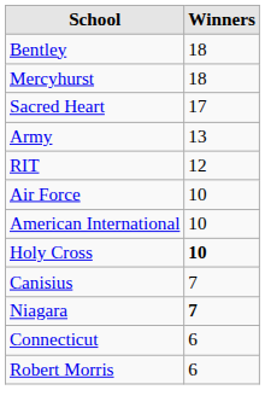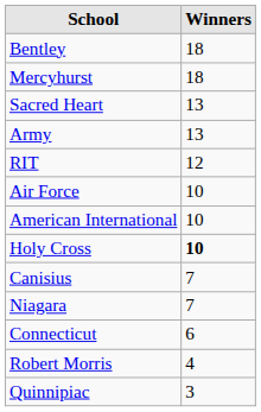 <table class="wikitable">
 <tr>
 <th style="background:#e5e5e5;">School</th>
 <th style="background:#e5e5e5;">Winners</th>
 </tr>
 <tr>
 <td><a href='#'>Bentley</a></td>
 <td>18</td>
 </tr>
 <tr>
 <td><a href='#'>Mercyhurst</a></td>
 <td>18</td>
 </tr>
 <tr>
 <td><a href='#'>Sacred Heart</a></td>
-<td>17</td>
+<td>13</td>
 </tr>
 <tr>
 <td><a href='#'>Army</a></td>
 <td>13</td>
 </tr>
 <tr>
 <td><a href='#'>RIT</a></td>
 <td>12</td>
 </tr>
 <tr>
 <td><a href='#'>Air Force</a></td>
 <td>10</td>
 </tr>
 <tr>
 <td><a href='#'>American International</a></td>
 <td>10</td>
 </tr>
 <tr>
 <td><a href='#'>Holy Cross</a></td>
 <td><strong>10</strong></td>
 </tr>
 <tr>
 <td><a href='#'>Canisius</a></td>
 <td>7</td>
 </tr>
 <tr>
 <td><a href='#'>Niagara</a></td>
-<td><strong>7</strong></td>
+<td>7</td>
 </tr>
 <tr>
 <td><a href='#'>Connecticut</a></td>
 <td>6</td>
 </tr>
 <tr>
 <td><a href='#'>Robert Morris</a></td>
-<td>6</td>
+<td>4</td>
+</tr>
+<tr>
+<td><a href='#'>Quinnipiac</a></td>
+<td>3</td>
 </tr>
 </table>
